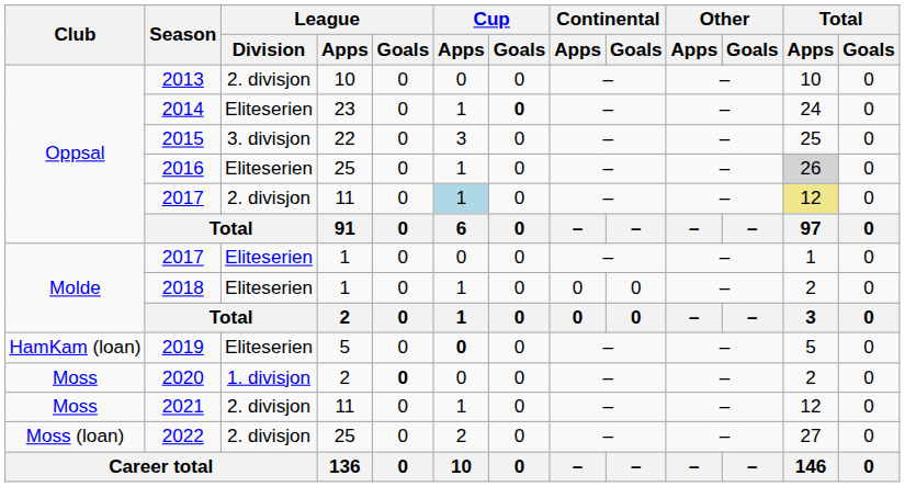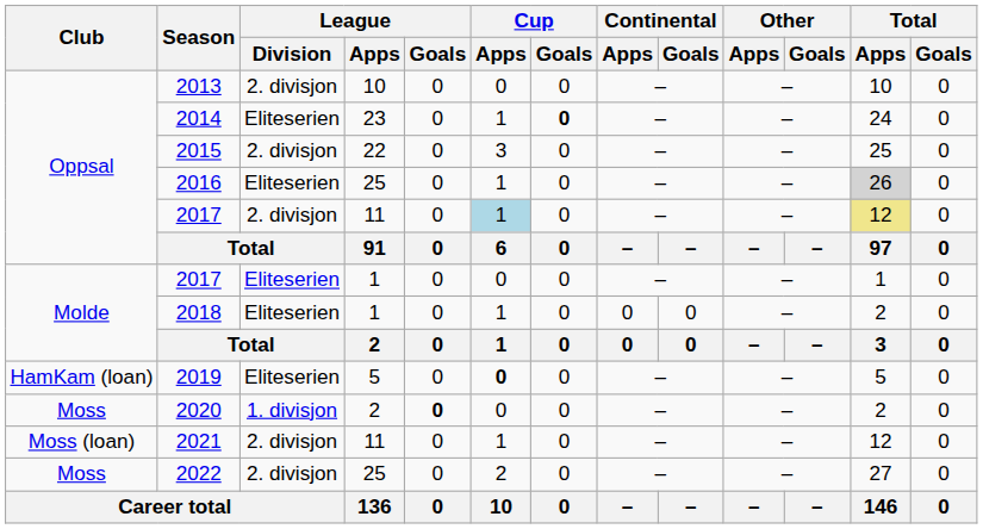 <table class="wikitable" style="text-align: center;">
 <tr>
 <th rowspan="2">Club</th>
 <th rowspan="2">Season</th>
 <th colspan="3">League</th>
 <th colspan="2"><a href='#'>Cup</a></th>
 <th colspan="2">Continental</th>
 <th colspan="2">Other</th>
 <th colspan="2">Total</th>
 </tr>
 <tr>
 <th>Division</th>
 <th>Apps</th>
 <th>Goals</th>
 <th>Apps</th>
 <th>Goals</th>
 <th>Apps</th>
 <th>Goals</th>
 <th>Apps</th>
 <th>Goals</th>
 <th>Apps</th>
 <th>Goals</th>
 </tr>
 <tr>
 <td rowspan="6" valign="center"><a href='#'>Oppsal</a></td>
 <td><a href='#'>2013</a></td>
 <td>2. divisjon</td>
 <td>10</td>
 <td>0</td>
 <td>0</td>
 <td>0</td>
 <td colspan="2">–</td>
 <td colspan="2">–</td>
 <td>10</td>
 <td>0</td>
 </tr>
 <tr>
 <td><a href='#'>2014</a></td>
 <td>Eliteserien</td>
 <td>23</td>
 <td>0</td>
 <td>1</td>
 <td><strong>0</strong></td>
 <td colspan="2">–</td>
 <td colspan="2">–</td>
 <td>24</td>
 <td>0</td>
 </tr>
 <tr>
 <td><a href='#'>2015</a></td>
-<td>3. divisjon</td>
+<td>2. divisjon</td>
 <td>22</td>
 <td>0</td>
 <td>3</td>
 <td>0</td>
 <td colspan="2">–</td>
 <td colspan="2">–</td>
 <td>25</td>
 <td>0</td>
 </tr>
 <tr>
 <td><a href='#'>2016</a></td>
 <td>Eliteserien</td>
 <td>25</td>
 <td>0</td>
 <td>1</td>
 <td>0</td>
 <td colspan="2">–</td>
 <td colspan="2">–</td>
 <td style="background: lightgrey;">26</td>
 <td>0</td>
 </tr>
 <tr>
 <td><a href='#'>2017</a></td>
 <td>2. divisjon</td>
 <td>11</td>
 <td>0</td>
 <td style="background: lightblue;">1</td>
 <td>0</td>
 <td colspan="2">–</td>
 <td colspan="2">–</td>
 <td style="background: khaki;">12</td>
 <td>0</td>
 </tr>
 <tr>
 <th colspan="2">Total</th>
 <th>91</th>
 <th>0</th>
 <th>6</th>
 <th>0</th>
 <th>–</th>
 <th>–</th>
 <th>–</th>
 <th>–</th>
 <th>97</th>
 <th>0</th>
 </tr>
 <tr>
 <td rowspan="3" valign="center"><a href='#'>Molde</a></td>
 <td><a href='#'>2017</a></td>
 <td><a href='#'>Eliteserien</a></td>
 <td>1</td>
 <td>0</td>
 <td>0</td>
 <td>0</td>
 <td colspan="2">–</td>
 <td colspan="2">–</td>
 <td>1</td>
 <td>0</td>
 </tr>
 <tr>
 <td><a href='#'>2018</a></td>
 <td>Eliteserien</td>
 <td>1</td>
 <td>0</td>
 <td>1</td>
 <td>0</td>
 <td>0</td>
 <td>0</td>
 <td colspan="2">–</td>
 <td>2</td>
 <td>0</td>
 </tr>
 <tr>
 <th colspan="2">Total</th>
 <th>2</th>
 <th>0</th>
 <th>1</th>
 <th>0</th>
 <th>0</th>
 <th>0</th>
 <th>–</th>
 <th>–</th>
 <th>3</th>
 <th>0</th>
 </tr>
 <tr>
 <td rowspan="1" valign="center"><a href='#'>HamKam</a> (loan)</td>
 <td><a href='#'>2019</a></td>
 <td>Eliteserien</td>
 <td>5</td>
 <td>0</td>
 <td><strong>0</strong></td>
 <td>0</td>
 <td colspan="2">–</td>
 <td colspan="2">–</td>
 <td>5</td>
 <td>0</td>
 </tr>
 <tr>
 <td rowspan="1" valign="center"><a href='#'>Moss</a></td>
 <td><a href='#'>2020</a></td>
 <td><a href='#'>1. divisjon</a></td>
 <td>2</td>
 <td><strong>0</strong></td>
 <td>0</td>
 <td>0</td>
 <td colspan="2">–</td>
 <td colspan="2">–</td>
 <td>2</td>
 <td>0</td>
 </tr>
 <tr>
-<td rowspan="1" valign="center"><a href='#'>Moss</a></td>
+<td rowspan="1" valign="center"><a href='#'>Moss</a> (loan)</td>
 <td><a href='#'>2021</a></td>
 <td>2. divisjon</td>
 <td>11</td>
 <td>0</td>
 <td>1</td>
 <td>0</td>
 <td colspan="2">–</td>
 <td colspan="2">–</td>
 <td>12</td>
 <td>0</td>
 </tr>
 <tr>
-<td rowspan="1" valign="center"><a href='#'>Moss</a> (loan)</td>
+<td rowspan="1" valign="center"><a href='#'>Moss</a></td>
 <td><a href='#'>2022</a></td>
 <td>2. divisjon</td>
 <td>25</td>
 <td>0</td>
 <td>2</td>
 <td>0</td>
 <td colspan="2">–</td>
 <td colspan="2">–</td>
 <td>27</td>
 <td>0</td>
 </tr>
 <tr>
 <th colspan="3">Career total</th>
 <th>136</th>
 <th>0</th>
 <th>10</th>
 <th>0</th>
 <th>–</th>
 <th>–</th>
 <th>–</th>
 <th>–</th>
 <th>146</th>
 <th>0</th>
 </tr>
 </table>
